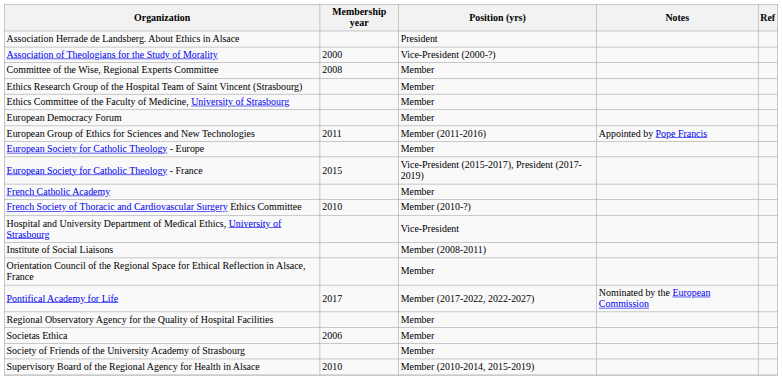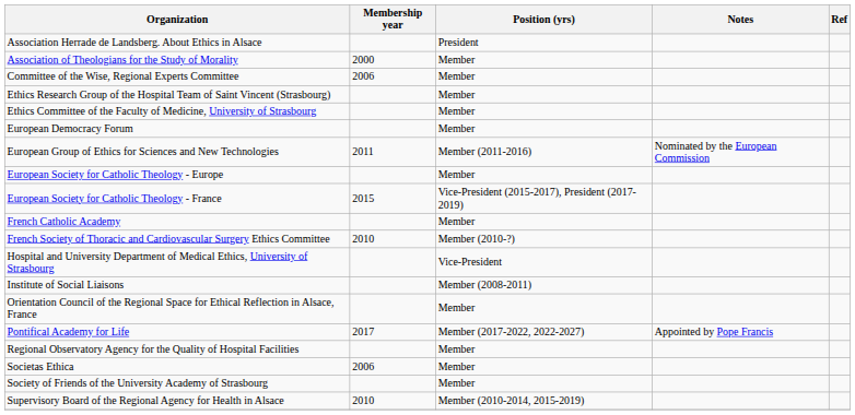 <table class="wikitable sortable">
 <tr>
 <th>Organization</th>
 <th>Membership year</th>
 <th>Position (yrs)</th>
 <th>Notes</th>
 <th class="unsortable">Ref</th>
 </tr>
 <tr>
 <td>Association Herrade de Landsberg. About Ethics in Alsace</td>
 <td></td>
 <td>President</td>
 <td></td>
 <td></td>
 </tr>
 <tr>
 <td><a href='#'>Association of Theologians for the Study of Morality</a></td>
 <td>2000</td>
-<td>Vice-President (2000-?)</td>
+<td>Member</td>
 <td></td>
 <td></td>
 </tr>
 <tr>
 <td>Committee of the Wise, Regional Experts Committee</td>
-<td>2008</td>
+<td>2006</td>
 <td>Member</td>
 <td></td>
 <td></td>
 </tr>
 <tr>
 <td>Ethics Research Group of the Hospital Team of Saint Vincent (Strasbourg)</td>
 <td></td>
 <td>Member</td>
 <td></td>
 <td></td>
 </tr>
 <tr>
 <td>Ethics Committee of the Faculty of Medicine, <a href='#'>University of Strasbourg</a></td>
 <td></td>
 <td>Member</td>
 <td></td>
 <td></td>
 </tr>
 <tr>
 <td>European Democracy Forum</td>
 <td></td>
 <td>Member</td>
 <td></td>
 <td></td>
 </tr>
 <tr>
 <td>European Group of Ethics for Sciences and New Technologies</td>
 <td>2011</td>
 <td>Member (2011-2016)</td>
-<td>Appointed by <a href='#'>Pope Francis</a></td>
+<td>Nominated by the <a href='#'>European Commission</a></td>
 <td></td>
 </tr>
 <tr>
 <td><a href='#'>European Society for Catholic Theology</a> - Europe</td>
 <td></td>
 <td>Member</td>
 <td></td>
 <td></td>
 </tr>
 <tr>
 <td><a href='#'>European Society for Catholic Theology</a> - France</td>
 <td>2015</td>
 <td>Vice-President (2015-2017), President (2017-2019)</td>
 <td></td>
 <td></td>
 </tr>
 <tr>
 <td><a href='#'>French Catholic Academy</a></td>
 <td></td>
 <td>Member</td>
 <td></td>
 <td></td>
 </tr>
 <tr>
 <td><a href='#'>French Society of Thoracic and Cardiovascular Surgery</a> Ethics Committee</td>
 <td>2010</td>
 <td>Member (2010-?)</td>
 <td></td>
 <td></td>
 </tr>
 <tr>
 <td>Hospital and University Department of Medical Ethics, <a href='#'>University of Strasbourg</a></td>
 <td></td>
 <td>Vice-President</td>
 <td></td>
 <td></td>
 </tr>
 <tr>
 <td>Institute of Social Liaisons</td>
 <td></td>
 <td>Member (2008-2011)</td>
 <td></td>
 <td></td>
 </tr>
 <tr>
 <td>Orientation Council of the Regional Space for Ethical Reflection in Alsace, France</td>
 <td></td>
 <td>Member</td>
 <td></td>
 <td></td>
 </tr>
 <tr>
 <td><a href='#'>Pontifical Academy for Life</a></td>
 <td>2017</td>
 <td>Member (2017-2022, 2022-2027)</td>
-<td>Nominated by the <a href='#'>European Commission</a></td>
+<td>Appointed by <a href='#'>Pope Francis</a></td>
 <td></td>
 </tr>
 <tr>
 <td>Regional Observatory Agency for the Quality of Hospital Facilities</td>
 <td></td>
 <td>Member</td>
 <td></td>
 <td></td>
 </tr>
 <tr>
 <td>Societas Ethica</td>
 <td>2006</td>
 <td>Member</td>
 <td></td>
 <td></td>
 </tr>
 <tr>
 <td>Society of Friends of the University Academy of Strasbourg</td>
 <td></td>
 <td>Member</td>
 <td></td>
 <td></td>
 </tr>
 <tr>
 <td>Supervisory Board of the Regional Agency for Health in Alsace</td>
 <td>2010</td>
 <td>Member (2010-2014, 2015-2019)</td>
 <td></td>
 <td></td>
 </tr>
 <tr>
 </tr>
 </table>
